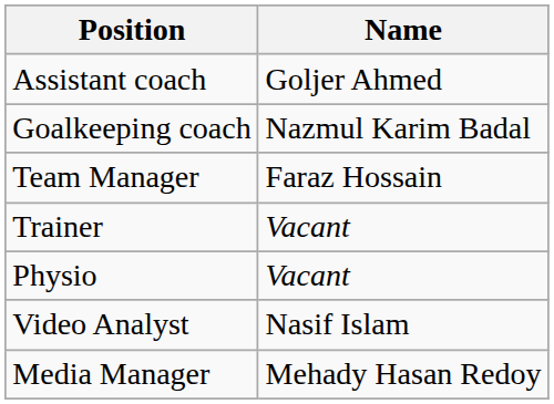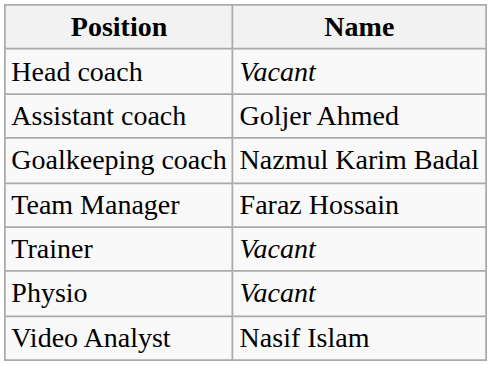 <table class="wikitable">
 <tr>
 <th>Position</th>
 <th>Name</th>
+</tr>
+<tr>
+<td>Head coach</td>
+<td><em>Vacant</em></td>
 </tr>
 <tr>
 <td>Assistant coach</td>
 <td> Goljer Ahmed</td>
 </tr>
 <tr>
 <td>Goalkeeping coach</td>
 <td> Nazmul Karim Badal</td>
 </tr>
 <tr>
 <td>Team Manager</td>
 <td> Faraz Hossain</td>
 </tr>
 <tr>
 <td>Trainer</td>
 <td><em>Vacant</em></td>
 </tr>
 <tr>
 <td>Physio</td>
 <td><em>Vacant</em></td>
 </tr>
 <tr>
 <td>Video Analyst</td>
 <td> Nasif Islam</td>
 </tr>
-<tr>
-<td>Media Manager</td>
-<td> Mehady Hasan Redoy</td>
-</tr>
 </table>
